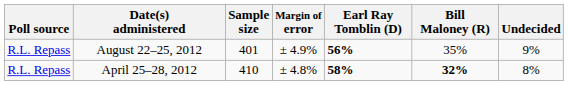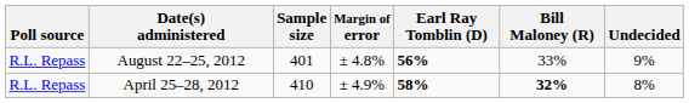 <table class="wikitable">
 <tr valign= bottom>
 <th>Poll source</th>
 <th style="width:180px;">Date(s)<br>administered</th>
 <th class=small>Sample<br>size</th>
 <th><small>Margin of</small><br>error</th>
 <th style="width:100px;">Earl Ray<br>Tomblin (D)</th>
 <th style="width:100px;">Bill<br>Maloney (R)</th>
 <th>Undecided</th>
 </tr>
 <tr>
 <td><a href='#'>R.L. Repass</a></td>
 <td align=center>August 22–25, 2012</td>
 <td align=center>401</td>
-<td align=center>± 4.9%</td>
+<td align=center>± 4.8%</td>
 <td><strong>56%</strong></td>
-<td align=center>35%</td>
+<td align=center>33%</td>
 <td align=center>9%</td>
 </tr>
 <tr>
 <td><a href='#'>R.L. Repass</a></td>
 <td align=center>April 25–28, 2012</td>
 <td align=center>410</td>
-<td align=center>± 4.8%</td>
+<td align=center>± 4.9%</td>
 <td><strong>58%</strong></td>
 <td align=center><strong>32%</strong></td>
 <td align=center>8%</td>
 </tr>
 </table>
